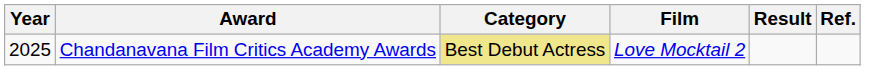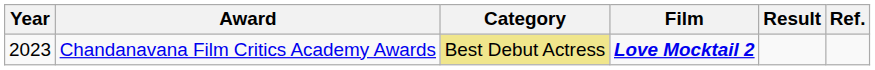 <table class=wikitable>
 <tr>
 <th>Year</th>
 <th>Award</th>
 <th>Category</th>
 <th>Film</th>
 <th>Result</th>
 <th>Ref.</th>
 </tr>
 <tr>
-<td>2025</td>
+<td>2023</td>
 <td><a href='#'>Chandanavana Film Critics Academy Awards</a></td>
 <td style="background: khaki;">Best Debut Actress</td>
-<td><em><a href='#'>Love Mocktail 2</a></em></td>
+<td><strong><em><a href='#'>Love Mocktail 2</a></em></strong></td>
 <td></td>
 <td></td>
 </tr>
 </table>
